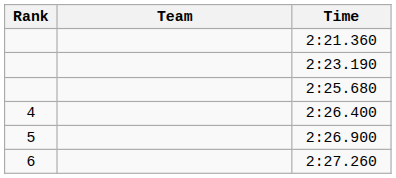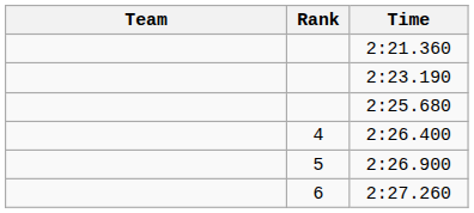 <table class=wikitable style="text-align:center">
 <tr>
+<th width=200>Team</th>
 <th width=40>Rank</th>
-<th width=200>Team</th>
 <th width=80>Time</th>
 </tr>
 <tr>
+<td align=left></td>
 <td></td>
-<td align=left></td>
 <td>2:21.360</td>
 </tr>
 <tr>
+<td align=left></td>
 <td></td>
-<td align=left></td>
 <td>2:23.190</td>
 </tr>
 <tr>
+<td align=left></td>
 <td></td>
-<td align=left></td>
 <td>2:25.680</td>
 </tr>
 <tr>
+<td align=left></td>
 <td>4</td>
-<td align=left></td>
 <td>2:26.400</td>
 </tr>
 <tr>
+<td align=left></td>
 <td>5</td>
-<td align=left></td>
 <td>2:26.900</td>
 </tr>
 <tr>
+<td align=left></td>
 <td>6</td>
-<td align=left></td>
 <td>2:27.260</td>
 </tr>
 </table>
